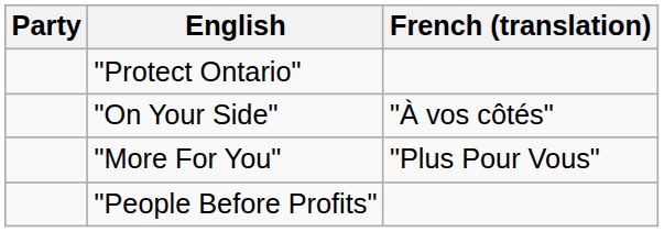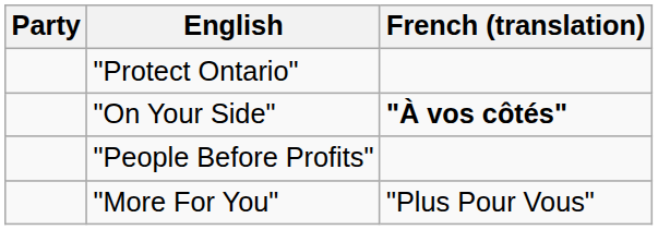 <table class="wikitable">
 <tr>
 <th>Party</th>
 <th>English</th>
 <th>French (translation)</th>
 </tr>
 <tr>
 <td></td>
 <td>"Protect Ontario"</td>
 <td></td>
 </tr>
 <tr>
 <td></td>
 <td>"On Your Side"</td>
-<td>"À vos côtés"</td>
+<td><strong>"À vos côtés"</strong></td>
+</tr>
+<tr>
+<td></td>
+<td>"People Before Profits"</td>
+<td></td>
 </tr>
 <tr>
 <td></td>
 <td>"More For You"</td>
 <td>"Plus Pour Vous"</td>
 </tr>
-<tr>
-<td></td>
-<td>"People Before Profits"</td>
-<td></td>
-</tr>
 </table>
